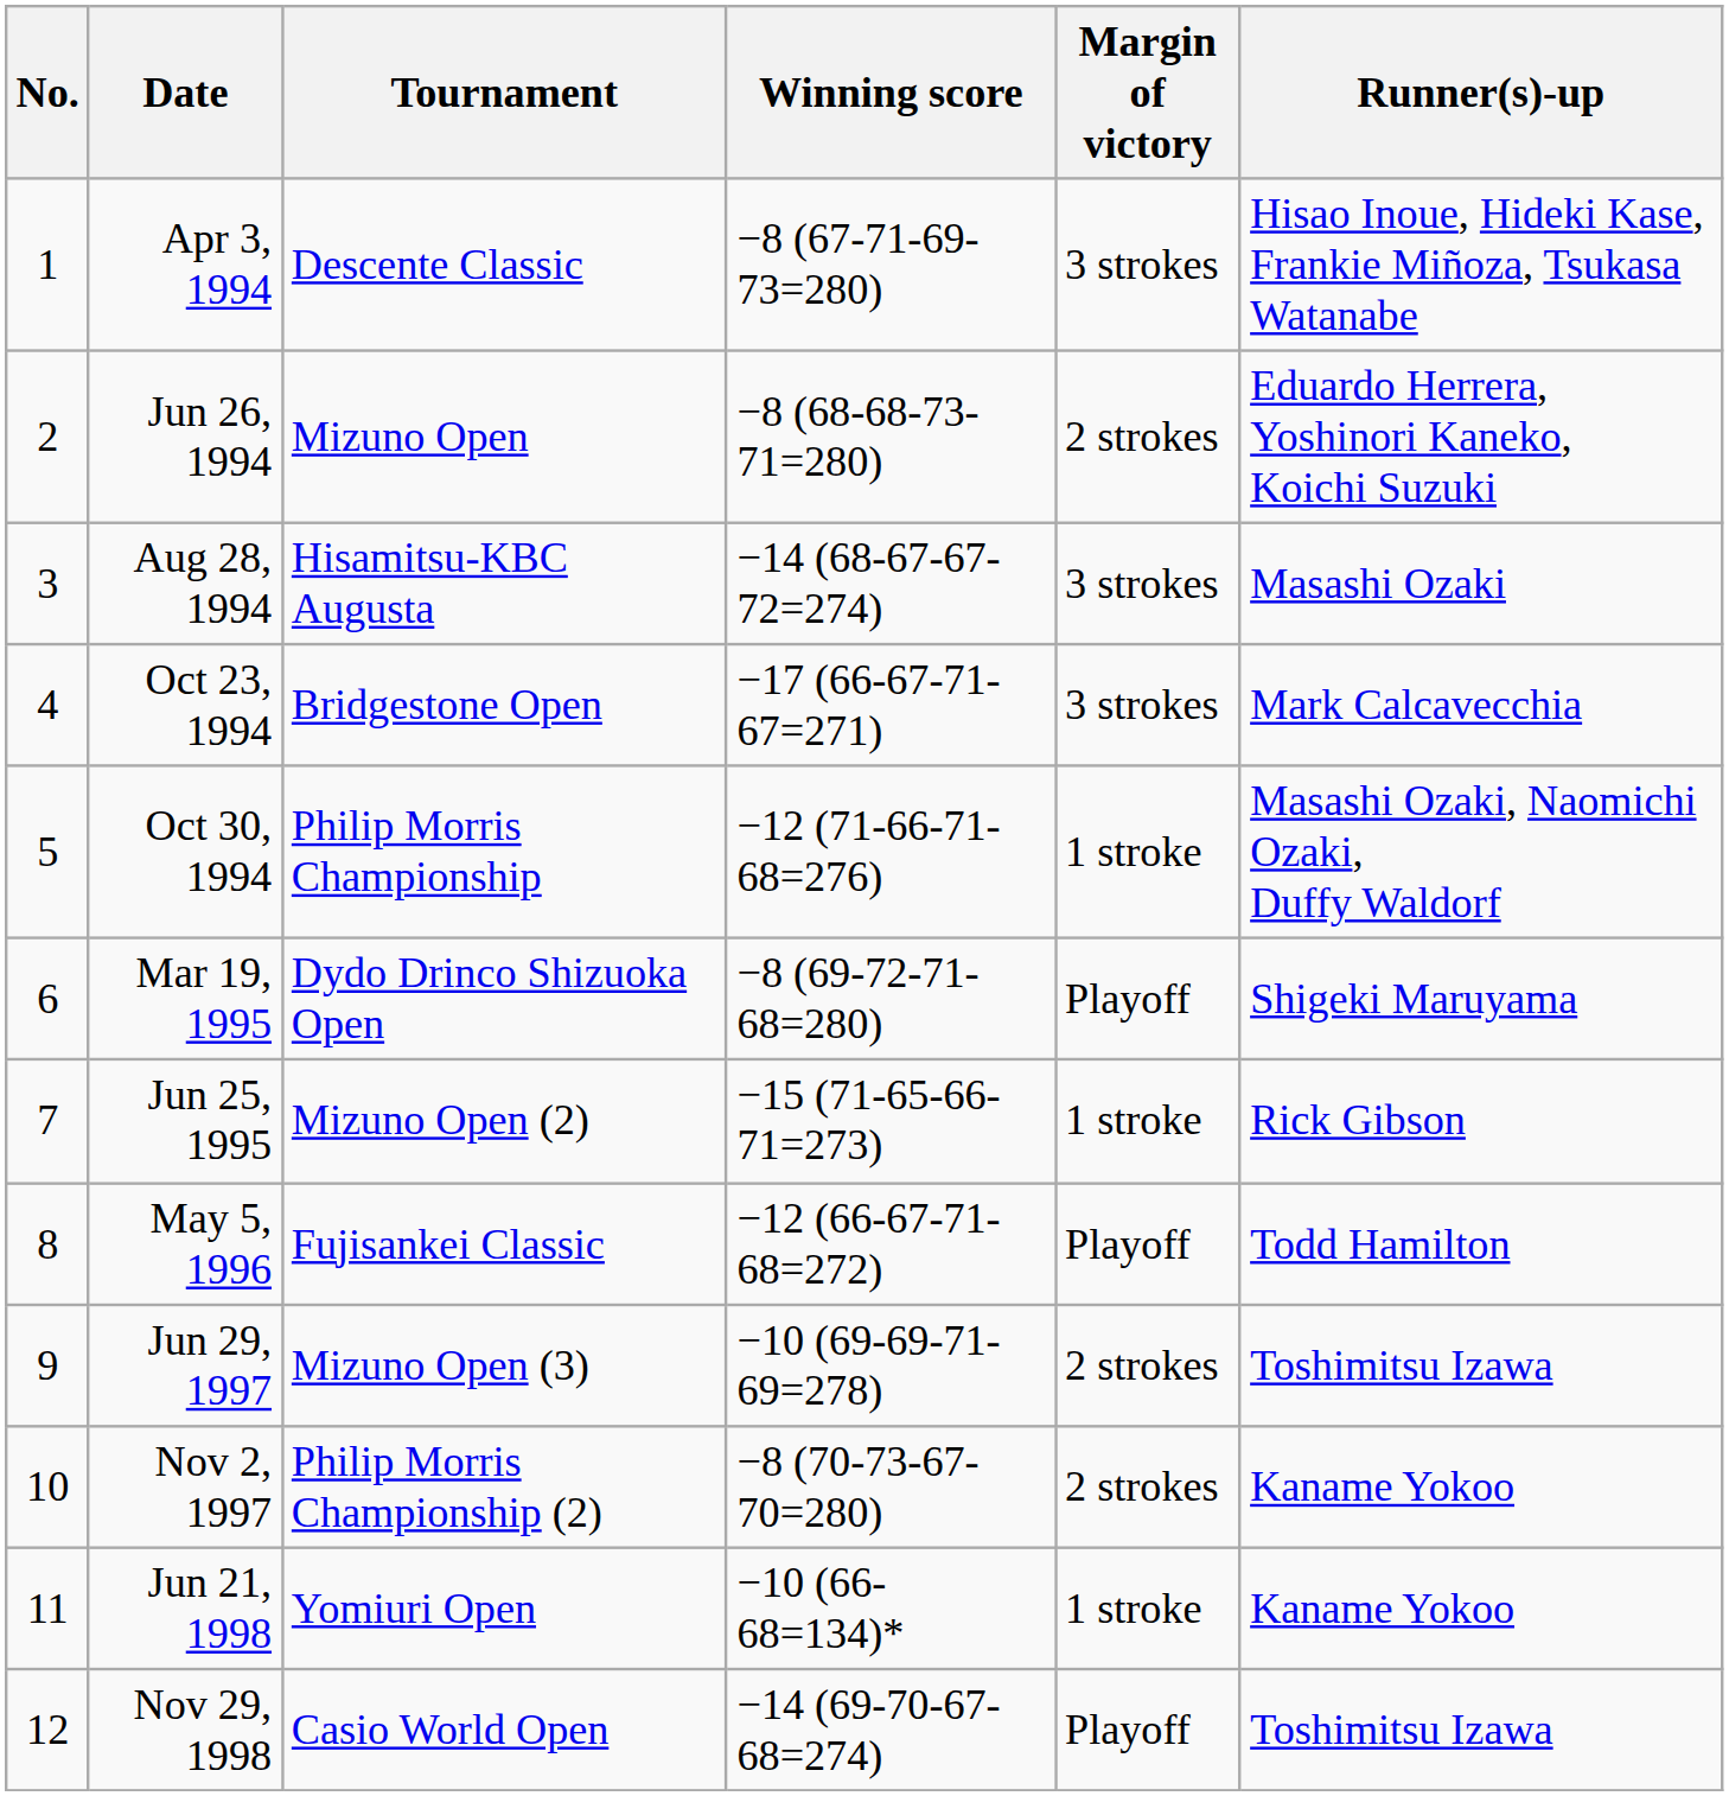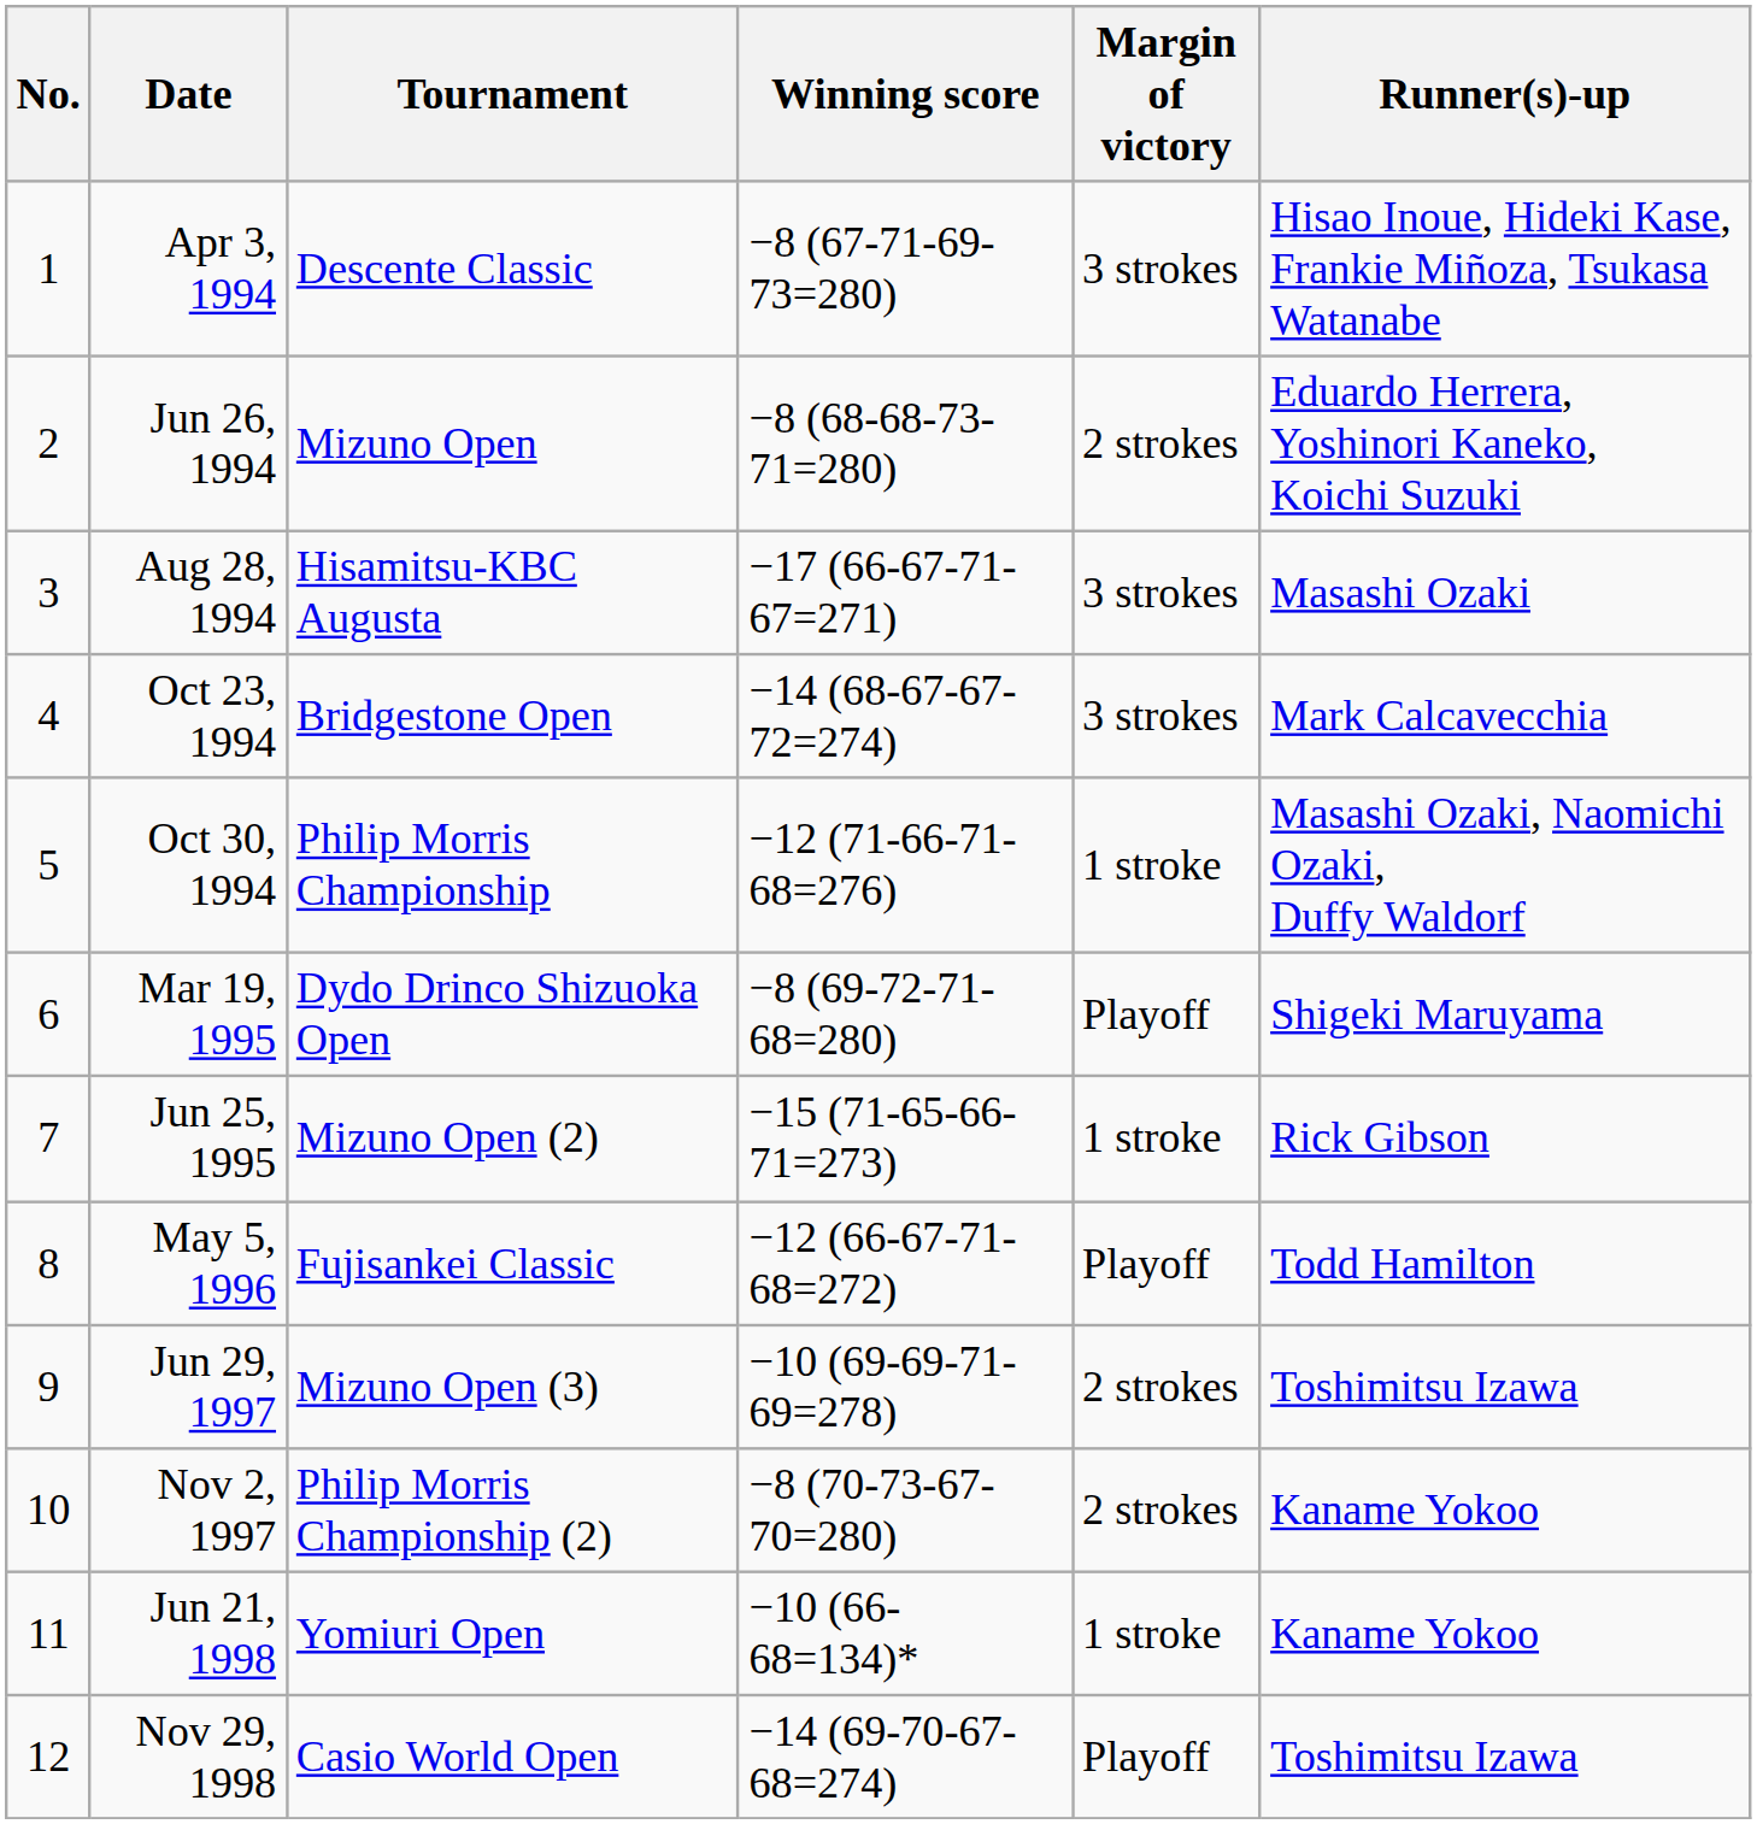 <table class="wikitable" style="font-size:95%;">
 <tr>
 <th>No.</th>
 <th>Date</th>
 <th>Tournament</th>
 <th>Winning score</th>
 <th>Margin of<br>victory</th>
 <th>Runner(s)-up</th>
 </tr>
 <tr>
 <td align=center>1</td>
 <td align=right>Apr 3, <a href='#'>1994</a></td>
 <td><a href='#'>Descente Classic</a></td>
 <td>−8 (67-71-69-73=280)</td>
 <td>3 strokes</td>
 <td> <a href='#'>Hisao Inoue</a>,  <a href='#'>Hideki Kase</a>,<br> <a href='#'>Frankie Miñoza</a>,  <a href='#'>Tsukasa Watanabe</a></td>
 </tr>
 <tr>
 <td align=center>2</td>
 <td align=right>Jun 26, 1994</td>
 <td><a href='#'>Mizuno Open</a></td>
 <td>−8 (68-68-73-71=280)</td>
 <td>2 strokes</td>
 <td> <a href='#'>Eduardo Herrera</a>,  <a href='#'>Yoshinori Kaneko</a>,<br> <a href='#'>Koichi Suzuki</a></td>
 </tr>
 <tr>
 <td align=center>3</td>
 <td align=right>Aug 28, 1994</td>
 <td><a href='#'>Hisamitsu-KBC Augusta</a></td>
-<td>−14 (68-67-67-72=274)</td>
+<td>−17 (66-67-71-67=271)</td>
 <td>3 strokes</td>
 <td> <a href='#'>Masashi Ozaki</a></td>
 </tr>
 <tr>
 <td align=center>4</td>
 <td align=right>Oct 23, 1994</td>
 <td><a href='#'>Bridgestone Open</a></td>
-<td>−17 (66-67-71-67=271)</td>
+<td>−14 (68-67-67-72=274)</td>
 <td>3 strokes</td>
 <td> <a href='#'>Mark Calcavecchia</a></td>
 </tr>
 <tr>
 <td align=center>5</td>
 <td align=right>Oct 30, 1994</td>
 <td><a href='#'>Philip Morris Championship</a></td>
 <td>−12 (71-66-71-68=276)</td>
 <td>1 stroke</td>
 <td> <a href='#'>Masashi Ozaki</a>,  <a href='#'>Naomichi Ozaki</a>,<br> <a href='#'>Duffy Waldorf</a></td>
 </tr>
 <tr>
 <td align=center>6</td>
 <td align=right>Mar 19, <a href='#'>1995</a></td>
 <td><a href='#'>Dydo Drinco Shizuoka Open</a></td>
 <td>−8 (69-72-71-68=280)</td>
 <td>Playoff</td>
 <td> <a href='#'>Shigeki Maruyama</a></td>
 </tr>
 <tr>
 <td align=center>7</td>
 <td align=right>Jun 25, 1995</td>
 <td><a href='#'>Mizuno Open</a> (2)</td>
 <td>−15 (71-65-66-71=273)</td>
 <td>1 stroke</td>
 <td> <a href='#'>Rick Gibson</a></td>
 </tr>
 <tr>
 <td align=center>8</td>
 <td align=right>May 5, <a href='#'>1996</a></td>
 <td><a href='#'>Fujisankei Classic</a></td>
 <td>−12 (66-67-71-68=272)</td>
 <td>Playoff</td>
 <td> <a href='#'>Todd Hamilton</a></td>
 </tr>
 <tr>
 <td align=center>9</td>
 <td align=right>Jun 29, <a href='#'>1997</a></td>
 <td><a href='#'>Mizuno Open</a> (3)</td>
 <td>−10 (69-69-71-69=278)</td>
 <td>2 strokes</td>
 <td> <a href='#'>Toshimitsu Izawa</a></td>
 </tr>
 <tr>
 <td align=center>10</td>
 <td align=right>Nov 2, 1997</td>
 <td><a href='#'>Philip Morris Championship</a> (2)</td>
 <td>−8 (70-73-67-70=280)</td>
 <td>2 strokes</td>
 <td> <a href='#'>Kaname Yokoo</a></td>
 </tr>
 <tr>
 <td align=center>11</td>
 <td align=right>Jun 21, <a href='#'>1998</a></td>
 <td><a href='#'>Yomiuri Open</a></td>
 <td>−10 (66-68=134)*</td>
 <td>1 stroke</td>
 <td> <a href='#'>Kaname Yokoo</a></td>
 </tr>
 <tr>
 <td align=center>12</td>
 <td align=right>Nov 29, 1998</td>
 <td><a href='#'>Casio World Open</a></td>
 <td>−14 (69-70-67-68=274)</td>
 <td>Playoff</td>
 <td> <a href='#'>Toshimitsu Izawa</a></td>
 </tr>
 </table>
